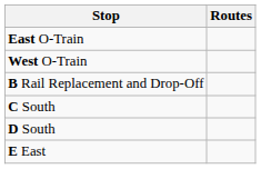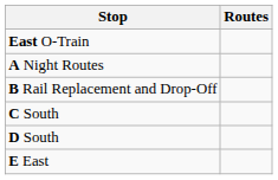 <table class="wikitable">
 <tr>
 <th>Stop</th>
 <th>Routes</th>
 </tr>
 <tr>
 <td><strong>East</strong> O-Train</td>
 <td></td>
 </tr>
 <tr>
-<td><strong>West</strong> O-Train</td>
-<td></td>
+<td><strong>A</strong> Night Routes</td>
+<td>  </td>
 </tr>
 <tr>
 <td><strong>B</strong> Rail Replacement and Drop-Off</td>
 <td></td>
 </tr>
 <tr>
 <td><strong>C</strong> South</td>
 <td>   </td>
 </tr>
 <tr>
 <td><strong>D</strong> South</td>
 <td>        </td>
 </tr>
 <tr>
 <td><strong>E</strong> East</td>
 <td>  </td>
 </tr>
 </table>
